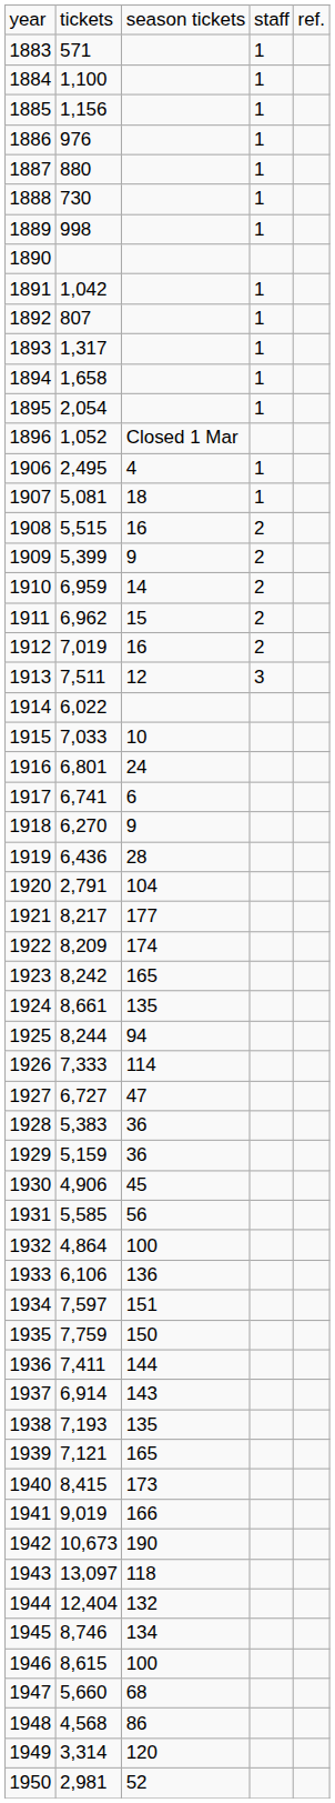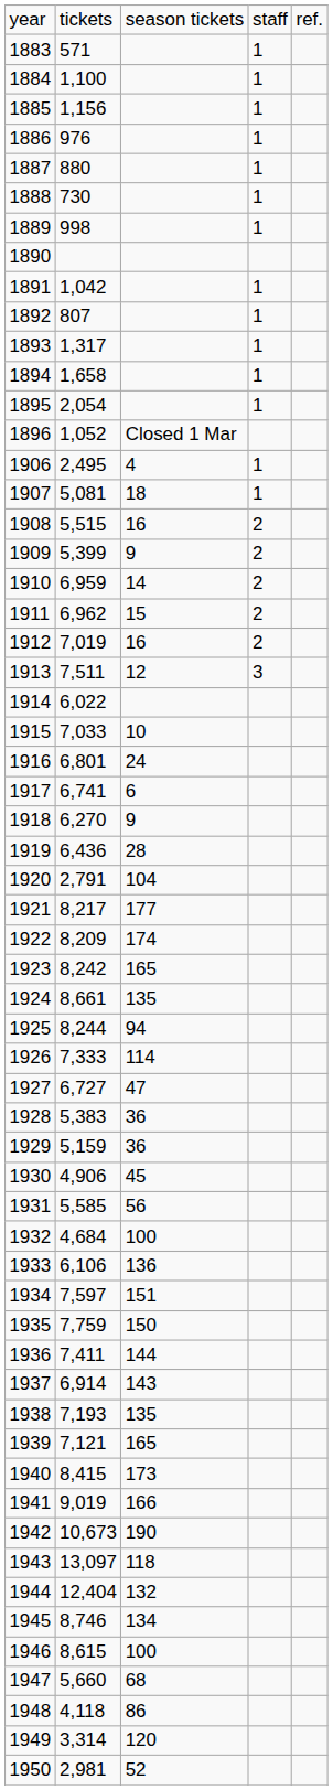 <table class="wikitable sortable mw-collapsible mw-collapsed">
 <tr>
 <td>year</td>
 <td>tickets</td>
 <td>season tickets</td>
 <td>staff</td>
 <td>ref.</td>
 </tr>
 <tr>
 <td>1883</td>
 <td>571</td>
 <td></td>
 <td>1</td>
 <td></td>
 </tr>
 <tr>
 <td>1884</td>
 <td>1,100</td>
 <td></td>
 <td>1</td>
 <td></td>
 </tr>
 <tr>
 <td>1885</td>
 <td>1,156</td>
 <td></td>
 <td>1</td>
 <td></td>
 </tr>
 <tr>
 <td>1886</td>
 <td>976</td>
 <td></td>
 <td>1</td>
 <td></td>
 </tr>
 <tr>
 <td>1887</td>
 <td>880</td>
 <td></td>
 <td>1</td>
 <td></td>
 </tr>
 <tr>
 <td>1888</td>
 <td>730</td>
 <td></td>
 <td>1</td>
 <td></td>
 </tr>
 <tr>
 <td>1889</td>
 <td>998</td>
 <td></td>
 <td>1</td>
 <td></td>
 </tr>
 <tr>
 <td>1890</td>
 <td></td>
 <td></td>
 <td></td>
 <td></td>
 </tr>
 <tr>
 <td>1891</td>
 <td>1,042</td>
 <td></td>
 <td>1</td>
 <td></td>
 </tr>
 <tr>
 <td>1892</td>
 <td>807</td>
 <td></td>
 <td>1</td>
 <td></td>
 </tr>
 <tr>
 <td>1893</td>
 <td>1,317</td>
 <td></td>
 <td>1</td>
 <td></td>
 </tr>
 <tr>
 <td>1894</td>
 <td>1,658</td>
 <td></td>
 <td>1</td>
 <td></td>
 </tr>
 <tr>
 <td>1895</td>
 <td>2,054</td>
 <td></td>
 <td>1</td>
 <td></td>
 </tr>
 <tr>
 <td>1896</td>
 <td>1,052</td>
 <td>Closed 1 Mar</td>
 <td></td>
 <td></td>
 </tr>
 <tr>
 <td>1906</td>
 <td>2,495</td>
 <td>4</td>
 <td>1</td>
 <td></td>
 </tr>
 <tr>
 <td>1907</td>
 <td>5,081</td>
 <td>18</td>
 <td>1</td>
 <td></td>
 </tr>
 <tr>
 <td>1908</td>
 <td>5,515</td>
 <td>16</td>
 <td>2</td>
 <td></td>
 </tr>
 <tr>
 <td>1909</td>
 <td>5,399</td>
 <td>9</td>
 <td>2</td>
 <td></td>
 </tr>
 <tr>
 <td>1910</td>
 <td>6,959</td>
 <td>14</td>
 <td>2</td>
 <td></td>
 </tr>
 <tr>
 <td>1911</td>
 <td>6,962</td>
 <td>15</td>
 <td>2</td>
 <td></td>
 </tr>
 <tr>
 <td>1912</td>
 <td>7,019</td>
 <td>16</td>
 <td>2</td>
 <td></td>
 </tr>
 <tr>
 <td>1913</td>
 <td>7,511</td>
 <td>12</td>
 <td>3</td>
 <td></td>
 </tr>
 <tr>
 <td>1914</td>
 <td>6,022</td>
 <td></td>
 <td></td>
 <td></td>
 </tr>
 <tr>
 <td>1915</td>
 <td>7,033</td>
 <td>10</td>
 <td></td>
 <td></td>
 </tr>
 <tr>
 <td>1916</td>
 <td>6,801</td>
 <td>24</td>
 <td></td>
 <td></td>
 </tr>
 <tr>
 <td>1917</td>
 <td>6,741</td>
 <td>6</td>
 <td></td>
 <td></td>
 </tr>
 <tr>
 <td>1918</td>
 <td>6,270</td>
 <td>9</td>
 <td></td>
 <td></td>
 </tr>
 <tr>
 <td>1919</td>
 <td>6,436</td>
 <td>28</td>
 <td></td>
 <td></td>
 </tr>
 <tr>
 <td>1920</td>
 <td>2,791</td>
 <td>104</td>
 <td></td>
 <td></td>
 </tr>
 <tr>
 <td>1921</td>
 <td>8,217</td>
 <td>177</td>
 <td></td>
 <td></td>
 </tr>
 <tr>
 <td>1922</td>
 <td>8,209</td>
 <td>174</td>
 <td></td>
 <td></td>
 </tr>
 <tr>
 <td>1923</td>
 <td>8,242</td>
 <td>165</td>
 <td></td>
 <td></td>
 </tr>
 <tr>
 <td>1924</td>
 <td>8,661</td>
 <td>135</td>
 <td></td>
 <td></td>
 </tr>
 <tr>
 <td>1925</td>
 <td>8,244</td>
 <td>94</td>
 <td></td>
 <td></td>
 </tr>
 <tr>
 <td>1926</td>
 <td>7,333</td>
 <td>114</td>
 <td></td>
 <td></td>
 </tr>
 <tr>
 <td>1927</td>
 <td>6,727</td>
 <td>47</td>
 <td></td>
 <td></td>
 </tr>
 <tr>
 <td>1928</td>
 <td>5,383</td>
 <td>36</td>
 <td></td>
 <td></td>
 </tr>
 <tr>
 <td>1929</td>
 <td>5,159</td>
 <td>36</td>
 <td></td>
 <td></td>
 </tr>
 <tr>
 <td>1930</td>
 <td>4,906</td>
 <td>45</td>
 <td></td>
 <td></td>
 </tr>
 <tr>
 <td>1931</td>
 <td>5,585</td>
 <td>56</td>
 <td></td>
 <td></td>
 </tr>
 <tr>
 <td>1932</td>
-<td>4,864</td>
+<td>4,684</td>
 <td>100</td>
 <td></td>
 <td></td>
 </tr>
 <tr>
 <td>1933</td>
 <td>6,106</td>
 <td>136</td>
 <td></td>
 <td></td>
 </tr>
 <tr>
 <td>1934</td>
 <td>7,597</td>
 <td>151</td>
 <td></td>
 <td></td>
 </tr>
 <tr>
 <td>1935</td>
 <td>7,759</td>
 <td>150</td>
 <td></td>
 <td></td>
 </tr>
 <tr>
 <td>1936</td>
 <td>7,411</td>
 <td>144</td>
 <td></td>
 <td></td>
 </tr>
 <tr>
 <td>1937</td>
 <td>6,914</td>
 <td>143</td>
 <td></td>
 <td></td>
 </tr>
 <tr>
 <td>1938</td>
 <td>7,193</td>
 <td>135</td>
 <td></td>
 <td></td>
 </tr>
 <tr>
 <td>1939</td>
 <td>7,121</td>
 <td>165</td>
 <td></td>
 <td></td>
 </tr>
 <tr>
 <td>1940</td>
 <td>8,415</td>
 <td>173</td>
 <td></td>
 <td></td>
 </tr>
 <tr>
 <td>1941</td>
 <td>9,019</td>
 <td>166</td>
 <td></td>
 <td></td>
 </tr>
 <tr>
 <td>1942</td>
 <td>10,673</td>
 <td>190</td>
 <td></td>
 <td></td>
 </tr>
 <tr>
 <td>1943</td>
 <td>13,097</td>
 <td>118</td>
 <td></td>
 <td></td>
 </tr>
 <tr>
 <td>1944</td>
 <td>12,404</td>
 <td>132</td>
 <td></td>
 <td></td>
 </tr>
 <tr>
 <td>1945</td>
 <td>8,746</td>
 <td>134</td>
 <td></td>
 <td></td>
 </tr>
 <tr>
 <td>1946</td>
 <td>8,615</td>
 <td>100</td>
 <td></td>
 <td></td>
 </tr>
 <tr>
 <td>1947</td>
 <td>5,660</td>
 <td>68</td>
 <td></td>
 <td></td>
 </tr>
 <tr>
 <td>1948</td>
-<td>4,568</td>
+<td>4,118</td>
 <td>86</td>
 <td></td>
 <td></td>
 </tr>
 <tr>
 <td>1949</td>
 <td>3,314</td>
 <td>120</td>
 <td></td>
 <td></td>
 </tr>
 <tr>
 <td>1950</td>
 <td>2,981</td>
 <td>52</td>
 <td></td>
 <td></td>
 </tr>
 </table>
